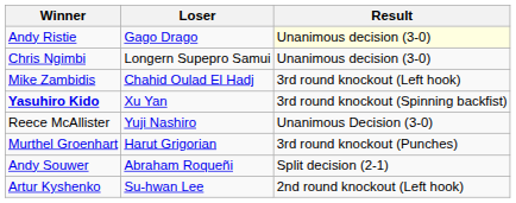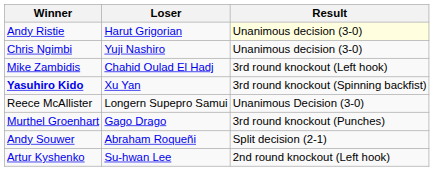 <table class="wikitable">
 <tr>
 <th>Winner</th>
 <th>Loser</th>
 <th>Result</th>
 </tr>
 <tr>
 <td> <a href='#'>Andy Ristie</a></td>
-<td> <a href='#'>Gago Drago</a></td>
+<td> <a href='#'>Harut Grigorian</a></td>
 <td style="background: lightyellow;">Unanimous decision (3-0)</td>
 </tr>
 <tr>
 <td> <a href='#'>Chris Ngimbi</a></td>
-<td> Longern Supepro Samui</td>
+<td> <a href='#'>Yuji Nashiro</a></td>
 <td>Unanimous decision (3-0)</td>
 </tr>
 <tr>
 <td> <a href='#'>Mike Zambidis</a></td>
 <td> <a href='#'>Chahid Oulad El Hadj</a></td>
 <td>3rd round knockout (Left hook)</td>
 </tr>
 <tr>
 <td> <strong><a href='#'>Yasuhiro Kido</a></strong></td>
 <td> <a href='#'>Xu Yan</a></td>
 <td>3rd round knockout (Spinning backfist)</td>
 </tr>
 <tr>
 <td> Reece McAllister</td>
-<td> <a href='#'>Yuji Nashiro</a></td>
+<td> Longern Supepro Samui</td>
 <td>Unanimous Decision (3-0)</td>
 </tr>
 <tr>
 <td> <a href='#'>Murthel Groenhart</a></td>
-<td> <a href='#'>Harut Grigorian</a></td>
+<td> <a href='#'>Gago Drago</a></td>
 <td>3rd round knockout (Punches)</td>
 </tr>
 <tr>
 <td> <a href='#'>Andy Souwer</a></td>
 <td> <a href='#'>Abraham Roqueñi</a></td>
 <td>Split decision (2-1)</td>
 </tr>
 <tr>
 <td> <a href='#'>Artur Kyshenko</a></td>
 <td> <a href='#'>Su-hwan Lee</a></td>
 <td>2nd round knockout (Left hook)</td>
 </tr>
 </table>
